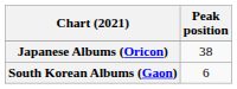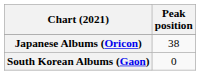 <table class="wikitable sortable plainrowheaders" style="text-align:center">
 <tr>
 <th rowspan="1" scope="col">Chart (2021)</th>
 <th colspan="1" scope="col">Peak<br>position</th>
 </tr>
 <tr>
 </tr>
 <tr>
 <th scope="row">Japanese Albums (<a href='#'>Oricon</a>)</th>
 <td>38</td>
 </tr>
 <tr>
 <th scope="row">South Korean Albums (<a href='#'>Gaon</a>)</th>
-<td>6</td>
+<td>0</td>
 </tr>
 </table>
